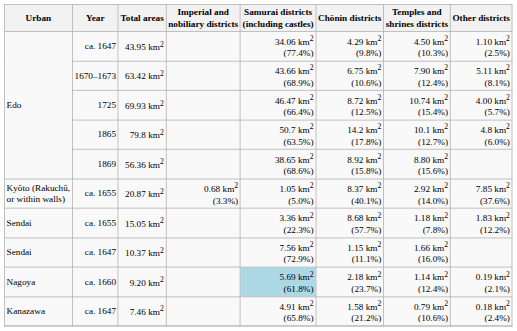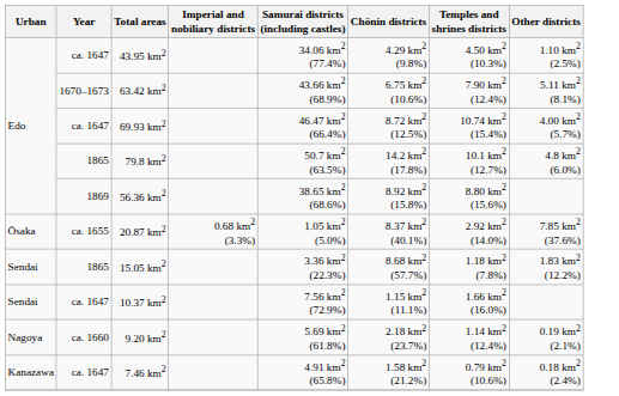 <table class="wikitable" style="text-align:right;font-size:small">
 <tr>
 <th>Urban</th>
 <th>Year</th>
 <th>Total areas</th>
 <th>Imperial and<br>nobiliary districts</th>
 <th>Samurai districts<br>(including castles)</th>
 <th>Chōnin districts</th>
 <th>Temples and<br>shrines districts</th>
 <th>Other districts</th>
 </tr>
 <tr>
 <td rowspan=5 align="left">Edo</td>
 <td>ca. 1647</td>
 <td>43.95 km<sup>2</sup></td>
 <td></td>
 <td>34.06 km<sup>2</sup><br>(77.4%)</td>
 <td>4.29 km<sup>2</sup><br>(9.8%)</td>
 <td>4.50 km<sup>2</sup><br>(10.3%)</td>
 <td>1.10 km<sup>2</sup><br>(2.5%)</td>
 </tr>
 <tr>
 <td>1670–1673</td>
 <td>63.42 km<sup>2</sup></td>
 <td></td>
 <td>43.66 km<sup>2</sup><br>(68.9%)</td>
 <td>6.75 km<sup>2</sup><br>(10.6%)</td>
 <td>7.90 km<sup>2</sup><br>(12.4%)</td>
 <td>5.11 km<sup>2</sup><br>(8.1%)</td>
 </tr>
 <tr>
-<td>1725</td>
+<td>ca. 1647</td>
 <td>69.93 km<sup>2</sup></td>
 <td></td>
 <td>46.47 km<sup>2</sup><br>(66.4%)</td>
 <td>8.72 km<sup>2</sup><br>(12.5%)</td>
 <td>10.74 km<sup>2</sup><br>(15.4%)</td>
 <td>4.00 km<sup>2</sup><br>(5.7%)</td>
 </tr>
 <tr>
 <td>1865</td>
 <td>79.8 km<sup>2</sup></td>
 <td></td>
 <td>50.7 km<sup>2</sup><br>(63.5%)</td>
 <td>14.2 km<sup>2</sup><br>(17.8%)</td>
 <td>10.1 km<sup>2</sup><br>(12.7%)</td>
 <td>4.8 km<sup>2</sup><br>(6.0%)</td>
 </tr>
 <tr>
 <td>1869</td>
 <td>56.36 km<sup>2</sup></td>
 <td></td>
 <td>38.65 km<sup>2</sup><br>(68.6%)</td>
 <td>8.92 km<sup>2</sup><br>(15.8%)</td>
 <td>8.80 km<sup>2</sup><br>(15.6%)</td>
 <td></td>
 </tr>
 <tr>
-<td align="left">Kyōto (Rakuchū,<br>or within walls)</td>
+<td align="left">Ōsaka</td>
 <td>ca. 1655</td>
 <td>20.87 km<sup>2</sup></td>
 <td>0.68 km<sup>2</sup><br>(3.3%)</td>
 <td>1.05 km<sup>2</sup><br>(5.0%)</td>
 <td>8.37 km<sup>2</sup><br>(40.1%)</td>
 <td>2.92 km<sup>2</sup><br>(14.0%)</td>
 <td>7.85 km<sup>2</sup><br>(37.6%)</td>
 </tr>
 <tr>
 <td align="left">Sendai</td>
-<td>ca. 1655</td>
+<td>1865</td>
 <td>15.05 km<sup>2</sup></td>
 <td></td>
 <td>3.36 km<sup>2</sup><br>(22.3%)</td>
 <td>8.68 km<sup>2</sup><br>(57.7%)</td>
 <td>1.18 km<sup>2</sup><br>(7.8%)</td>
 <td>1.83 km<sup>2</sup><br>(12.2%)</td>
 </tr>
 <tr>
 <td align="left">Sendai</td>
 <td>ca. 1647</td>
 <td>10.37 km<sup>2</sup></td>
 <td></td>
 <td>7.56 km<sup>2</sup><br>(72.9%)</td>
 <td>1.15 km<sup>2</sup><br>(11.1%)</td>
 <td>1.66 km<sup>2</sup><br>(16.0%)</td>
 <td></td>
 </tr>
 <tr>
 <td align="left">Nagoya</td>
 <td>ca. 1660</td>
 <td>9.20 km<sup>2</sup></td>
 <td></td>
-<td style="background: lightblue;">5.69 km<sup>2</sup><br>(61.8%)</td>
+<td>5.69 km<sup>2</sup><br>(61.8%)</td>
 <td>2.18 km<sup>2</sup><br>(23.7%)</td>
 <td>1.14 km<sup>2</sup><br>(12.4%)</td>
 <td>0.19 km<sup>2</sup><br>(2.1%)</td>
 </tr>
 <tr>
 <td align="left">Kanazawa</td>
 <td>ca. 1647</td>
 <td>7.46 km<sup>2</sup></td>
 <td></td>
 <td>4.91 km<sup>2</sup><br>(65.8%)</td>
 <td>1.58 km<sup>2</sup><br>(21.2%)</td>
 <td>0.79 km<sup>2</sup><br>(10.6%)</td>
 <td>0.18 km<sup>2</sup><br>(2.4%)</td>
 </tr>
 <tr>
 </tr>
 </table>
